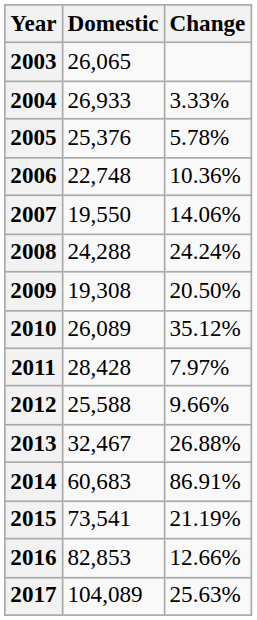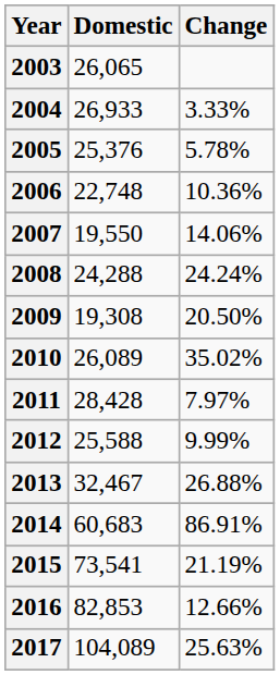 <table class="wikitable sortable" style="font-size: 85%">
 <tr>
 <th>Year</th>
 <th>Domestic</th>
 <th>Change</th>
 </tr>
 <tr>
 <th>2003</th>
 <td>26,065</td>
 <td></td>
 </tr>
 <tr>
 <th>2004</th>
 <td>26,933</td>
 <td> 3.33%</td>
 </tr>
 <tr>
 <th>2005</th>
 <td>25,376</td>
 <td> 5.78%</td>
 </tr>
 <tr>
 <th>2006</th>
 <td>22,748</td>
 <td> 10.36%</td>
 </tr>
 <tr>
 <th>2007</th>
 <td>19,550</td>
 <td> 14.06%</td>
 </tr>
 <tr>
 <th>2008</th>
 <td>24,288</td>
 <td> 24.24%</td>
 </tr>
 <tr>
 <th>2009</th>
 <td>19,308</td>
 <td> 20.50%</td>
 </tr>
 <tr>
 <th>2010</th>
 <td>26,089</td>
-<td> 35.12%</td>
+<td> 35.02%</td>
 </tr>
 <tr>
 <th>2011</th>
 <td>28,428</td>
 <td> 7.97%</td>
 </tr>
 <tr>
 <th>2012</th>
 <td>25,588</td>
-<td> 9.66%</td>
+<td> 9.99%</td>
 </tr>
 <tr>
 <th>2013</th>
 <td>32,467</td>
 <td> 26.88%</td>
 </tr>
 <tr>
 <th>2014</th>
 <td>60,683</td>
 <td> 86.91%</td>
 </tr>
 <tr>
 <th>2015</th>
 <td>73,541</td>
 <td> 21.19%</td>
 </tr>
 <tr>
 <th>2016</th>
 <td>82,853</td>
 <td> 12.66%</td>
 </tr>
 <tr>
 <th>2017</th>
 <td>104,089</td>
 <td> 25.63%</td>
 </tr>
 </table>
